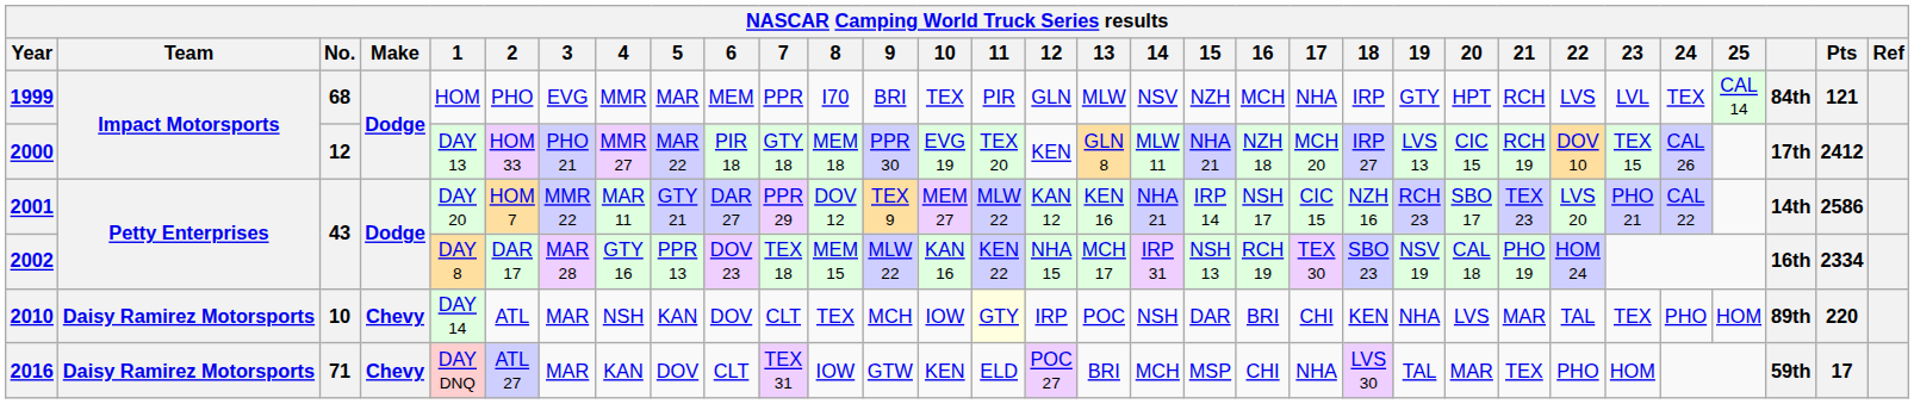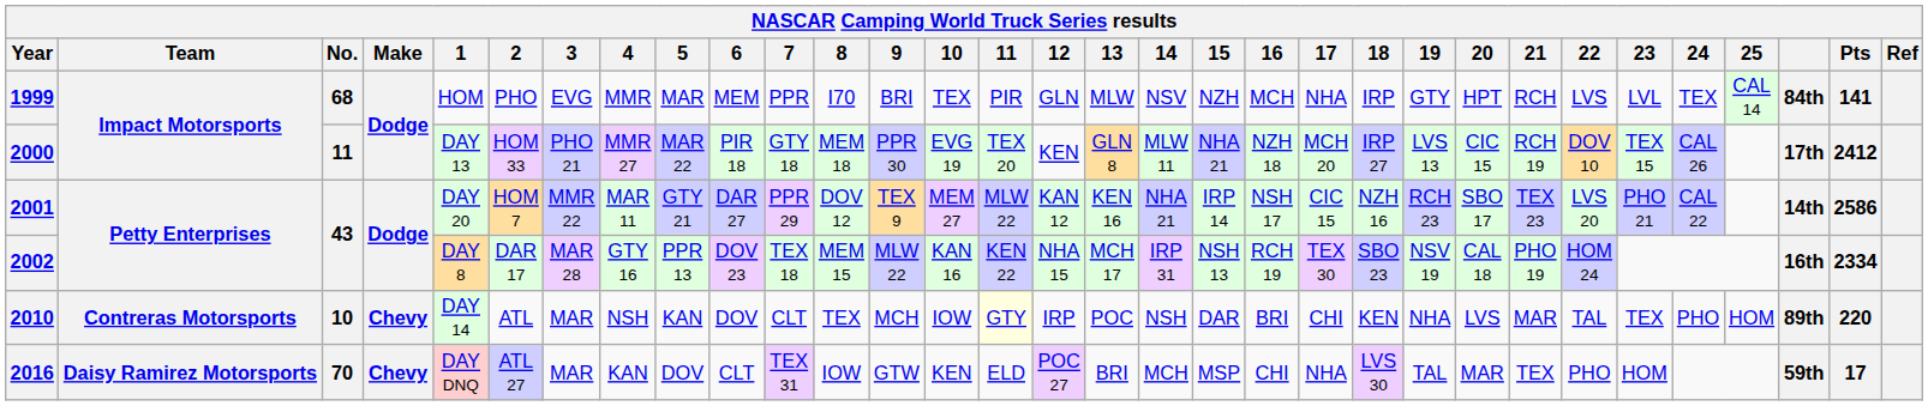 <table class="wikitable" style="text-align:center; font-size:75%">
 <tr>
 <th colspan=45><a href='#'>NASCAR</a> <a href='#'>Camping World Truck Series</a> results</th>
 </tr>
 <tr>
 <th>Year</th>
 <th>Team</th>
 <th>No.</th>
 <th>Make</th>
 <th>1</th>
 <th>2</th>
 <th>3</th>
 <th>4</th>
 <th>5</th>
 <th>6</th>
 <th>7</th>
 <th>8</th>
 <th>9</th>
 <th>10</th>
 <th>11</th>
 <th>12</th>
 <th>13</th>
 <th>14</th>
 <th>15</th>
 <th>16</th>
 <th>17</th>
 <th>18</th>
 <th>19</th>
 <th>20</th>
 <th>21</th>
 <th>22</th>
 <th>23</th>
 <th>24</th>
 <th>25</th>
 <th></th>
 <th>Pts</th>
 <th>Ref</th>
 </tr>
 <tr>
 <th><a href='#'>1999</a></th>
 <th rowspan=2><a href='#'>Impact Motorsports</a></th>
 <th>68</th>
 <th rowspan=2><a href='#'>Dodge</a></th>
 <td><a href='#'>HOM</a></td>
 <td><a href='#'>PHO</a></td>
 <td><a href='#'>EVG</a></td>
 <td><a href='#'>MMR</a></td>
 <td><a href='#'>MAR</a></td>
 <td><a href='#'>MEM</a></td>
 <td><a href='#'>PPR</a></td>
 <td><a href='#'>I70</a></td>
 <td><a href='#'>BRI</a></td>
 <td><a href='#'>TEX</a></td>
 <td><a href='#'>PIR</a></td>
 <td><a href='#'>GLN</a></td>
 <td><a href='#'>MLW</a></td>
 <td><a href='#'>NSV</a></td>
 <td><a href='#'>NZH</a></td>
 <td><a href='#'>MCH</a></td>
 <td><a href='#'>NHA</a></td>
 <td><a href='#'>IRP</a></td>
 <td><a href='#'>GTY</a></td>
 <td><a href='#'>HPT</a></td>
 <td><a href='#'>RCH</a></td>
 <td><a href='#'>LVS</a></td>
 <td><a href='#'>LVL</a></td>
 <td><a href='#'>TEX</a></td>
 <td style="background:#DFFFDF;"><a href='#'>CAL</a><br><small>14</small></td>
 <th>84th</th>
-<th>121</th>
+<th>141</th>
 <th></th>
 </tr>
 <tr>
 <th><a href='#'>2000</a></th>
-<th>12</th>
+<th>11</th>
 <td style="background:#DFFFDF;"><a href='#'>DAY</a><br><small>13</small></td>
 <td style="background:#EFCFFF;"><a href='#'>HOM</a><br><small>33</small></td>
 <td style="background:#CFCFFF;"><a href='#'>PHO</a><br><small>21</small></td>
 <td style="background:#EFCFFF;"><a href='#'>MMR</a><br><small>27</small></td>
 <td style="background:#CFCFFF;"><a href='#'>MAR</a><br><small>22</small></td>
 <td style="background:#DFFFDF;"><a href='#'>PIR</a><br><small>18</small></td>
 <td style="background:#DFFFDF;"><a href='#'>GTY</a><br><small>18</small></td>
 <td style="background:#DFFFDF;"><a href='#'>MEM</a><br><small>18</small></td>
 <td style="background:#CFCFFF;"><a href='#'>PPR</a><br><small>30</small></td>
 <td style="background:#DFFFDF;"><a href='#'>EVG</a><br><small>19</small></td>
 <td style="background:#DFFFDF;"><a href='#'>TEX</a><br><small>20</small></td>
 <td><a href='#'>KEN</a></td>
 <td style="background:#FFDF9F;"><a href='#'>GLN</a><br><small>8</small></td>
 <td style="background:#DFFFDF;"><a href='#'>MLW</a><br><small>11</small></td>
 <td style="background:#CFCFFF;"><a href='#'>NHA</a><br><small>21</small></td>
 <td style="background:#DFFFDF;"><a href='#'>NZH</a><br><small>18</small></td>
 <td style="background:#DFFFDF;"><a href='#'>MCH</a><br><small>20</small></td>
 <td style="background:#CFCFFF;"><a href='#'>IRP</a><br><small>27</small></td>
 <td style="background:#DFFFDF;"><a href='#'>LVS</a><br><small>13</small></td>
 <td style="background:#DFFFDF;"><a href='#'>CIC</a><br><small>15</small></td>
 <td style="background:#DFFFDF;"><a href='#'>RCH</a><br><small>19</small></td>
 <td style="background:#FFDF9F;"><a href='#'>DOV</a><br><small>10</small></td>
 <td style="background:#DFFFDF;"><a href='#'>TEX</a><br><small>15</small></td>
 <td style="background:#CFCFFF;"><a href='#'>CAL</a><br><small>26</small></td>
 <td></td>
 <th>17th</th>
 <th>2412</th>
 <th></th>
 </tr>
 <tr>
 <th><a href='#'>2001</a></th>
 <th rowspan=2><a href='#'>Petty Enterprises</a></th>
 <th rowspan=2>43</th>
 <th rowspan=2><a href='#'>Dodge</a></th>
 <td style="background:#DFFFDF;"><a href='#'>DAY</a><br><small>20</small></td>
 <td style="background:#FFDF9F;"><a href='#'>HOM</a><br><small>7</small></td>
 <td style="background:#CFCFFF;"><a href='#'>MMR</a><br><small>22</small></td>
 <td style="background:#DFFFDF;"><a href='#'>MAR</a><br><small>11</small></td>
 <td style="background:#CFCFFF;"><a href='#'>GTY</a><br><small>21</small></td>
 <td style="background:#CFCFFF;"><a href='#'>DAR</a><br><small>27</small></td>
 <td style="background:#EFCFFF;"><a href='#'>PPR</a><br><small>29</small></td>
 <td style="background:#DFFFDF;"><a href='#'>DOV</a><br><small>12</small></td>
 <td style="background:#FFDF9F;"><a href='#'>TEX</a><br><small>9</small></td>
 <td style="background:#EFCFFF;"><a href='#'>MEM</a><br><small>27</small></td>
 <td style="background:#CFCFFF;"><a href='#'>MLW</a><br><small>22</small></td>
 <td style="background:#DFFFDF;"><a href='#'>KAN</a><br><small>12</small></td>
 <td style="background:#DFFFDF;"><a href='#'>KEN</a><br><small>16</small></td>
 <td style="background:#CFCFFF;"><a href='#'>NHA</a><br><small>21</small></td>
 <td style="background:#DFFFDF;"><a href='#'>IRP</a><br><small>14</small></td>
 <td style="background:#DFFFDF;"><a href='#'>NSH</a><br><small>17</small></td>
 <td style="background:#DFFFDF;"><a href='#'>CIC</a><br><small>15</small></td>
 <td style="background:#DFFFDF;"><a href='#'>NZH</a><br><small>16</small></td>
 <td style="background:#CFCFFF;"><a href='#'>RCH</a><br><small>23</small></td>
 <td style="background:#DFFFDF;"><a href='#'>SBO</a><br><small>17</small></td>
 <td style="background:#CFCFFF;"><a href='#'>TEX</a><br><small>23</small></td>
 <td style="background:#DFFFDF;"><a href='#'>LVS</a><br><small>20</small></td>
 <td style="background:#CFCFFF;"><a href='#'>PHO</a><br><small>21</small></td>
 <td style="background:#CFCFFF;"><a href='#'>CAL</a><br><small>22</small></td>
 <td></td>
 <th>14th</th>
 <th>2586</th>
 <th></th>
 </tr>
 <tr>
 <th><a href='#'>2002</a></th>
 <td style="background:#FFDF9F;"><a href='#'>DAY</a><br><small>8</small></td>
 <td style="background:#DFFFDF;"><a href='#'>DAR</a><br><small>17</small></td>
 <td style="background:#EFCFFF;"><a href='#'>MAR</a><br><small>28</small></td>
 <td style="background:#DFFFDF;"><a href='#'>GTY</a><br><small>16</small></td>
 <td style="background:#DFFFDF;"><a href='#'>PPR</a><br><small>13</small></td>
 <td style="background:#EFCFFF;"><a href='#'>DOV</a><br><small>23</small></td>
 <td style="background:#DFFFDF;"><a href='#'>TEX</a><br><small>18</small></td>
 <td style="background:#DFFFDF;"><a href='#'>MEM</a><br><small>15</small></td>
 <td style="background:#CFCFFF;"><a href='#'>MLW</a><br><small>22</small></td>
 <td style="background:#DFFFDF;"><a href='#'>KAN</a><br><small>16</small></td>
 <td style="background:#CFCFFF;"><a href='#'>KEN</a><br><small>22</small></td>
 <td style="background:#DFFFDF;"><a href='#'>NHA</a><br><small>15</small></td>
 <td style="background:#DFFFDF;"><a href='#'>MCH</a><br><small>17</small></td>
 <td style="background:#EFCFFF;"><a href='#'>IRP</a><br><small>31</small></td>
 <td style="background:#DFFFDF;"><a href='#'>NSH</a><br><small>13</small></td>
 <td style="background:#DFFFDF;"><a href='#'>RCH</a><br><small>19</small></td>
 <td style="background:#EFCFFF;"><a href='#'>TEX</a><br><small>30</small></td>
 <td style="background:#CFCFFF;"><a href='#'>SBO</a><br><small>23</small></td>
 <td style="background:#DFFFDF;"><a href='#'>NSV</a><br><small>19</small></td>
 <td style="background:#DFFFDF;"><a href='#'>CAL</a><br><small>18</small></td>
 <td style="background:#DFFFDF;"><a href='#'>PHO</a><br><small>19</small></td>
 <td style="background:#CFCFFF;"><a href='#'>HOM</a><br><small>24</small></td>
 <td colspan=3></td>
 <th>16th</th>
 <th>2334</th>
 <th></th>
 </tr>
 <tr>
 <th><a href='#'>2010</a></th>
-<th><a href='#'>Daisy Ramirez Motorsports</a></th>
+<th><a href='#'>Contreras Motorsports</a></th>
 <th>10</th>
 <th><a href='#'>Chevy</a></th>
 <td style="background:#DFFFDF;"><a href='#'>DAY</a><br><small>14</small></td>
 <td><a href='#'>ATL</a></td>
 <td><a href='#'>MAR</a></td>
 <td><a href='#'>NSH</a></td>
 <td><a href='#'>KAN</a></td>
 <td><a href='#'>DOV</a></td>
 <td><a href='#'>CLT</a></td>
 <td><a href='#'>TEX</a></td>
 <td><a href='#'>MCH</a></td>
 <td><a href='#'>IOW</a></td>
 <td style="background: lightyellow;"><a href='#'>GTY</a></td>
 <td><a href='#'>IRP</a></td>
 <td><a href='#'>POC</a></td>
 <td><a href='#'>NSH</a></td>
 <td><a href='#'>DAR</a></td>
 <td><a href='#'>BRI</a></td>
 <td><a href='#'>CHI</a></td>
 <td><a href='#'>KEN</a></td>
 <td><a href='#'>NHA</a></td>
 <td><a href='#'>LVS</a></td>
 <td><a href='#'>MAR</a></td>
 <td><a href='#'>TAL</a></td>
 <td><a href='#'>TEX</a></td>
 <td><a href='#'>PHO</a></td>
 <td><a href='#'>HOM</a></td>
 <th>89th</th>
 <th>220</th>
 <th></th>
 </tr>
 <tr>
 <th><a href='#'>2016</a></th>
 <th><a href='#'>Daisy Ramirez Motorsports</a></th>
-<th>71</th>
+<th>70</th>
 <th><a href='#'>Chevy</a></th>
 <td style="background:#FFCFCF;"><a href='#'>DAY</a><br><small>DNQ</small></td>
 <td style="background:#CFCFFF;"><a href='#'>ATL</a><br><small>27</small></td>
 <td><a href='#'>MAR</a></td>
 <td><a href='#'>KAN</a></td>
 <td><a href='#'>DOV</a></td>
 <td><a href='#'>CLT</a></td>
 <td style="background:#EFCFFF;"><a href='#'>TEX</a><br><small>31</small></td>
 <td><a href='#'>IOW</a></td>
 <td><a href='#'>GTW</a></td>
 <td><a href='#'>KEN</a></td>
 <td><a href='#'>ELD</a></td>
 <td style="background:#EFCFFF;"><a href='#'>POC</a><br><small>27</small></td>
 <td><a href='#'>BRI</a></td>
 <td><a href='#'>MCH</a></td>
 <td><a href='#'>MSP</a></td>
 <td><a href='#'>CHI</a></td>
 <td><a href='#'>NHA</a></td>
 <td style="background:#EFCFFF;"><a href='#'>LVS</a><br><small>30</small></td>
 <td><a href='#'>TAL</a></td>
 <td><a href='#'>MAR</a></td>
 <td><a href='#'>TEX</a></td>
 <td><a href='#'>PHO</a></td>
 <td><a href='#'>HOM</a></td>
 <td colspan=2></td>
 <th>59th</th>
 <th>17</th>
 <th></th>
 </tr>
 </table>
